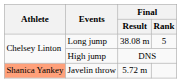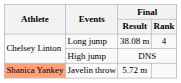 <table class=wikitable style="font-size:90%">
 <tr>
 <th rowspan="2">Athlete</th>
 <th rowspan="2">Events</th>
 <th colspan="2">Final</th>
 </tr>
 <tr>
 <th>Result</th>
 <th>Rank</th>
 </tr>
 <tr>
 <td rowspan=2>Chelsey Linton</td>
 <td>Long jump</td>
 <td align=center>38.08 m</td>
-<td align=center>5</td>
+<td align=center>4</td>
 </tr>
 <tr>
 <td>High jump</td>
 <td align=center colspan=2>DNS</td>
 </tr>
 <tr>
 <td style="background: lightsalmon;">Shanica Yankey</td>
 <td>Javelin throw</td>
 <td align=center>5.72 m</td>
 <td align=center></td>
 </tr>
 </table>
